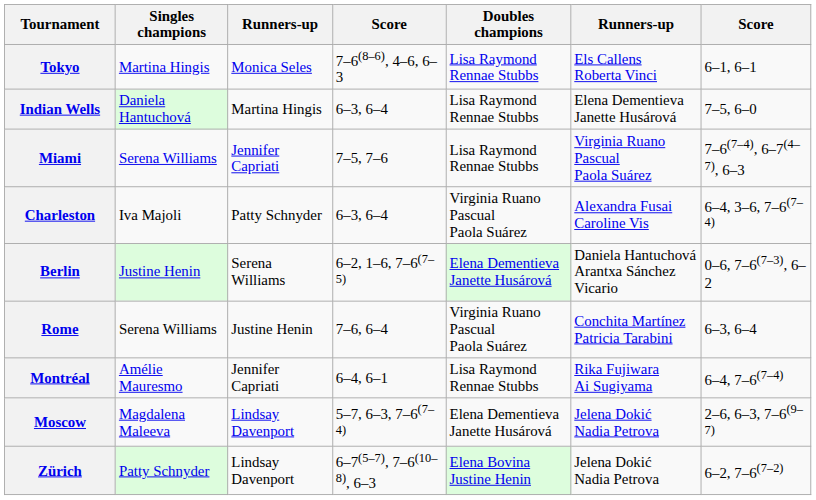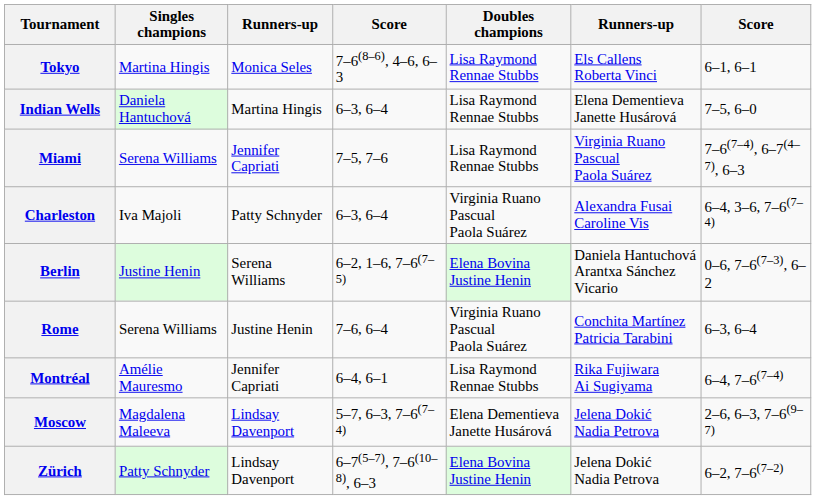 <table class="wikitable plainrowheaders">
 <tr>
 <th scope="col" style="min-width:7em">Tournament</th>
 <th scope="col">Singles champions</th>
 <th scope="col">Runners-up</th>
 <th scope="col">Score</th>
 <th scope="col">Doubles champions</th>
 <th scope="col">Runners-up</th>
 <th scope="col">Score</th>
 </tr>
 <tr>
 <th scope="row"><strong><a href='#'>Tokyo</a></strong><br></th>
 <td> <a href='#'>Martina Hingis</a></td>
 <td> <a href='#'>Monica Seles</a></td>
 <td>7–6<sup>(8–6)</sup>, 4–6, 6–3</td>
 <td> <a href='#'>Lisa Raymond</a> <br>  <a href='#'>Rennae Stubbs</a></td>
 <td> <a href='#'>Els Callens</a> <br>  <a href='#'>Roberta Vinci</a></td>
 <td>6–1, 6–1</td>
 </tr>
 <tr>
 <th scope="row"><strong><a href='#'>Indian Wells</a></strong><br></th>
 <td style="background:#ddfddd"> <a href='#'>Daniela Hantuchová</a></td>
 <td> Martina Hingis</td>
 <td>6–3, 6–4</td>
 <td> Lisa Raymond <br>  Rennae Stubbs</td>
 <td> Elena Dementieva <br>  Janette Husárová</td>
 <td>7–5, 6–0</td>
 </tr>
 <tr>
 <th scope="row"><strong><a href='#'>Miami</a></strong><br></th>
 <td> <a href='#'>Serena Williams</a></td>
 <td> <a href='#'>Jennifer Capriati</a></td>
 <td>7–5, 7–6</td>
 <td> Lisa Raymond <br>  Rennae Stubbs</td>
 <td> <a href='#'>Virginia Ruano Pascual</a> <br>  <a href='#'>Paola Suárez</a></td>
 <td>7–6<sup>(7–4)</sup>, 6–7<sup>(4–7)</sup>, 6–3</td>
 </tr>
 <tr>
 <th scope="row"><strong><a href='#'>Charleston</a></strong><br></th>
 <td> Iva Majoli</td>
 <td> Patty Schnyder</td>
 <td>6–3, 6–4</td>
 <td> Virginia Ruano Pascual <br>  Paola Suárez</td>
 <td> <a href='#'>Alexandra Fusai</a> <br>  <a href='#'>Caroline Vis</a></td>
 <td>6–4, 3–6, 7–6<sup>(7–4)</sup></td>
 </tr>
 <tr>
 <th scope="row"><strong><a href='#'>Berlin</a></strong><br></th>
 <td style="background:#ddfddd"> <a href='#'>Justine Henin</a></td>
 <td> Serena Williams</td>
 <td>6–2, 1–6, 7–6<sup>(7–5)</sup></td>
-<td style="background:#ddfddd"> <a href='#'>Elena Dementieva</a> <br>  <a href='#'>Janette Husárová</a></td>
+<td style="background:#ddfddd"> <a href='#'>Elena Bovina</a> <br>  <a href='#'>Justine Henin</a></td>
 <td> Daniela Hantuchová <br>  Arantxa Sánchez Vicario</td>
 <td>0–6, 7–6<sup>(7–3)</sup>, 6–2</td>
 </tr>
 <tr>
 <th scope="row"><strong><a href='#'>Rome</a></strong><br></th>
 <td> Serena Williams</td>
 <td> Justine Henin</td>
 <td>7–6, 6–4</td>
 <td> Virginia Ruano Pascual <br>  Paola Suárez</td>
 <td> <a href='#'>Conchita Martínez</a> <br>  <a href='#'>Patricia Tarabini</a></td>
 <td>6–3, 6–4</td>
 </tr>
 <tr>
 <th scope="row"><strong><a href='#'>Montréal</a></strong><br></th>
 <td> <a href='#'>Amélie Mauresmo</a></td>
 <td> Jennifer Capriati</td>
 <td>6–4, 6–1</td>
 <td> Lisa Raymond <br>  Rennae Stubbs</td>
 <td> <a href='#'>Rika Fujiwara</a> <br>  <a href='#'>Ai Sugiyama</a></td>
 <td>6–4, 7–6<sup>(7–4)</sup></td>
 </tr>
 <tr>
 <th scope="row"><strong><a href='#'>Moscow</a></strong><br></th>
 <td> <a href='#'>Magdalena Maleeva</a></td>
 <td> <a href='#'>Lindsay Davenport</a></td>
 <td>5–7, 6–3, 7–6<sup>(7–4)</sup></td>
 <td> Elena Dementieva <br>  Janette Husárová</td>
 <td> <a href='#'>Jelena Dokić</a> <br>  <a href='#'>Nadia Petrova</a></td>
 <td>2–6, 6–3, 7–6<sup>(9–7)</sup></td>
 </tr>
 <tr>
 <th scope="row"><strong><a href='#'>Zürich</a></strong><br></th>
 <td style="background:#ddfddd"> <a href='#'>Patty Schnyder</a></td>
 <td> Lindsay Davenport</td>
 <td>6–7<sup>(5–7)</sup>, 7–6<sup>(10–8)</sup>, 6–3</td>
 <td style="background:#ddfddd"> <a href='#'>Elena Bovina</a> <br>  <a href='#'>Justine Henin</a></td>
 <td> Jelena Dokić <br>  Nadia Petrova</td>
 <td>6–2, 7–6<sup>(7–2)</sup></td>
 </tr>
 </table>
